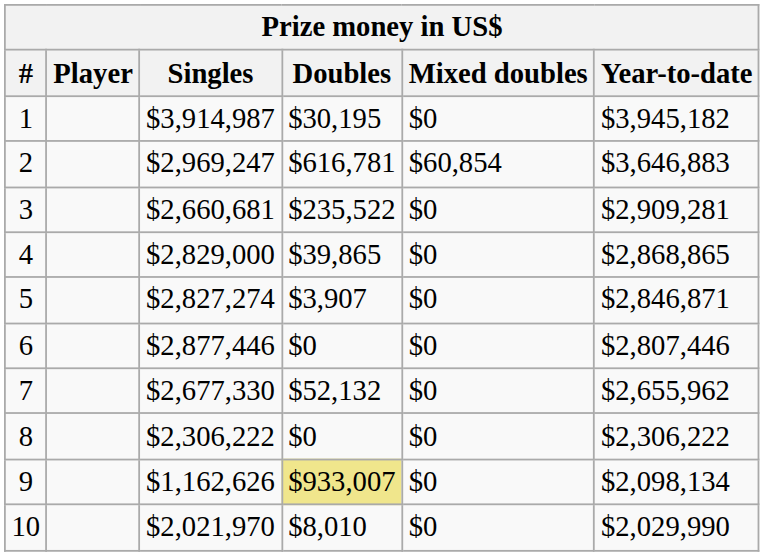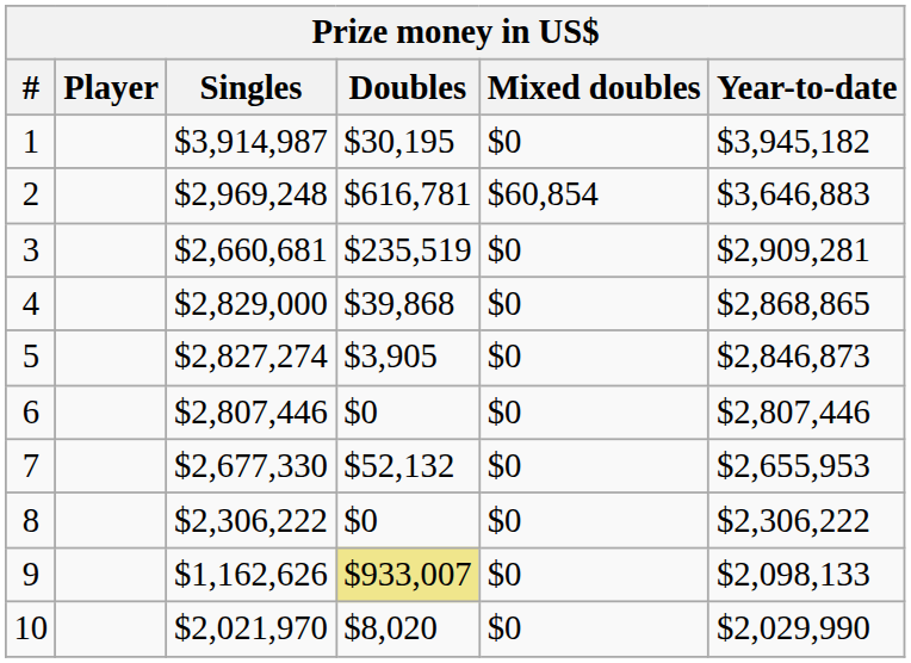 <table class="wikitable sortable">
 <tr>
 <th colspan="6">Prize money in US$ </th>
 </tr>
 <tr>
 <th>#</th>
 <th>Player</th>
 <th>Singles</th>
 <th>Doubles</th>
 <th>Mixed doubles</th>
 <th>Year-to-date</th>
 </tr>
 <tr>
 <td align="center">1</td>
 <td></td>
 <td>$3,914,987</td>
 <td>$30,195</td>
 <td>$0</td>
 <td>$3,945,182</td>
 </tr>
 <tr>
 <td align="center">2</td>
 <td></td>
-<td>$2,969,247</td>
+<td>$2,969,248</td>
 <td>$616,781</td>
 <td>$60,854</td>
 <td>$3,646,883</td>
 </tr>
 <tr>
 <td align="center">3</td>
 <td></td>
 <td>$2,660,681</td>
-<td>$235,522</td>
+<td>$235,519</td>
 <td>$0</td>
 <td>$2,909,281</td>
 </tr>
 <tr>
 <td align="center">4</td>
 <td></td>
 <td>$2,829,000</td>
-<td>$39,865</td>
+<td>$39,868</td>
 <td>$0</td>
 <td>$2,868,865</td>
 </tr>
 <tr>
 <td align="center">5</td>
 <td></td>
 <td>$2,827,274</td>
-<td>$3,907</td>
+<td>$3,905</td>
 <td>$0</td>
-<td>$2,846,871</td>
+<td>$2,846,873</td>
 </tr>
 <tr>
 <td align="center">6</td>
 <td></td>
-<td>$2,877,446</td>
+<td>$2,807,446</td>
 <td>$0</td>
 <td>$0</td>
 <td>$2,807,446</td>
 </tr>
 <tr>
 <td align="center">7</td>
 <td></td>
 <td>$2,677,330</td>
 <td>$52,132</td>
 <td>$0</td>
-<td>$2,655,962</td>
+<td>$2,655,953</td>
 </tr>
 <tr>
 <td align="center">8</td>
 <td></td>
 <td>$2,306,222</td>
 <td>$0</td>
 <td>$0</td>
 <td>$2,306,222</td>
 </tr>
 <tr>
 <td align="center">9</td>
 <td></td>
 <td>$1,162,626</td>
 <td style="background: khaki;">$933,007</td>
 <td>$0</td>
-<td>$2,098,134</td>
+<td>$2,098,133</td>
 </tr>
 <tr>
 <td align="center">10</td>
 <td></td>
 <td>$2,021,970</td>
-<td>$8,010</td>
+<td>$8,020</td>
 <td>$0</td>
 <td>$2,029,990</td>
 </tr>
 </table>
